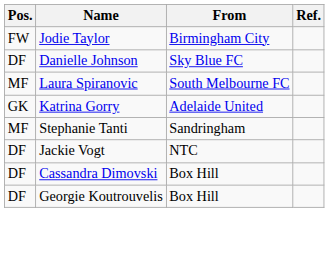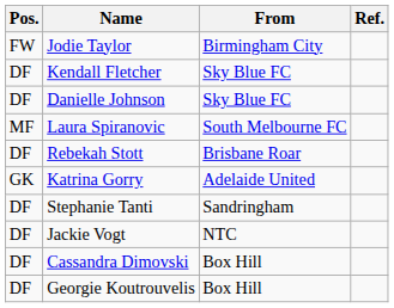 <table class="wikitable">
 <tr>
 <th>Pos.</th>
 <th>Name</th>
 <th>From</th>
 <th>Ref.</th>
 </tr>
 <tr>
 <td>FW</td>
 <td> <a href='#'>Jodie Taylor</a></td>
 <td> <a href='#'>Birmingham City</a></td>
 <td></td>
 </tr>
 <tr>
 <td>DF</td>
+<td> <a href='#'>Kendall Fletcher</a></td>
+<td> <a href='#'>Sky Blue FC</a></td>
+<td></td>
+</tr>
+<tr>
+<td>DF</td>
 <td> <a href='#'>Danielle Johnson</a></td>
 <td> <a href='#'>Sky Blue FC</a></td>
 <td></td>
 </tr>
 <tr>
 <td>MF</td>
 <td> <a href='#'>Laura Spiranovic</a></td>
 <td> <a href='#'>South Melbourne FC</a></td>
 <td></td>
 </tr>
 <tr>
+<td>DF</td>
+<td> <a href='#'>Rebekah Stott</a></td>
+<td> <a href='#'>Brisbane Roar</a></td>
+<td></td>
+</tr>
+<tr>
 <td>GK</td>
 <td> <a href='#'>Katrina Gorry</a></td>
 <td> <a href='#'>Adelaide United</a></td>
 <td></td>
 </tr>
 <tr>
-<td>MF</td>
+<td>DF</td>
 <td> Stephanie Tanti</td>
 <td> Sandringham</td>
 <td></td>
 </tr>
 <tr>
 <td>DF</td>
 <td> Jackie Vogt</td>
 <td> NTC</td>
 <td></td>
 </tr>
 <tr>
 <td>DF</td>
 <td> <a href='#'>Cassandra Dimovski</a></td>
 <td> Box Hill</td>
 <td></td>
 </tr>
 <tr>
 <td>DF</td>
 <td> Georgie Koutrouvelis</td>
 <td> Box Hill</td>
 <td></td>
 </tr>
 </table>
